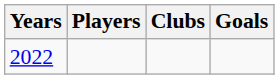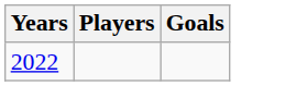 <table class=wikitable>
 <tr>
 <th>Years</th>
 <th>Players</th>
-<th>Clubs</th>
 <th>Goals</th>
 </tr>
 <tr>
 <td><a href='#'>2022</a></td>
 <td></td>
 <td></td>
-<td></td>
 </tr>
 </table>
